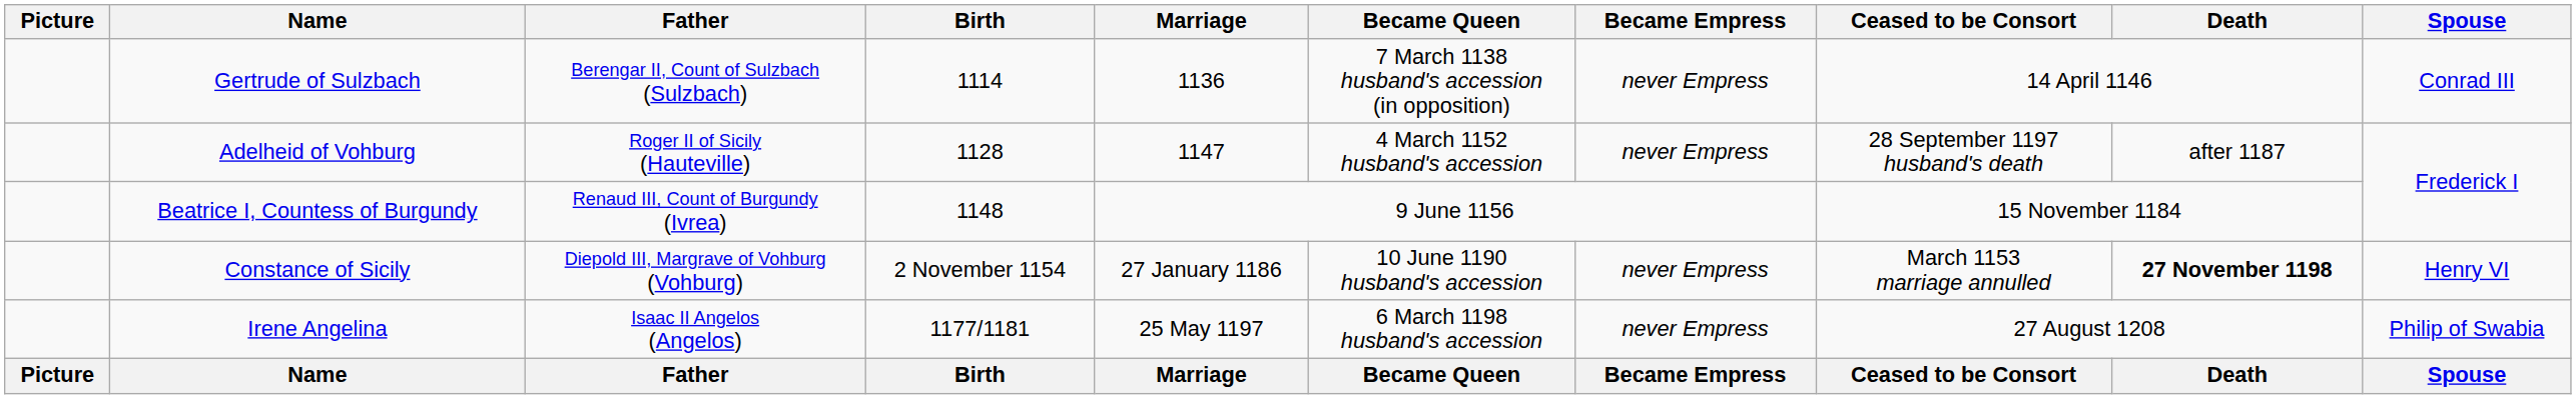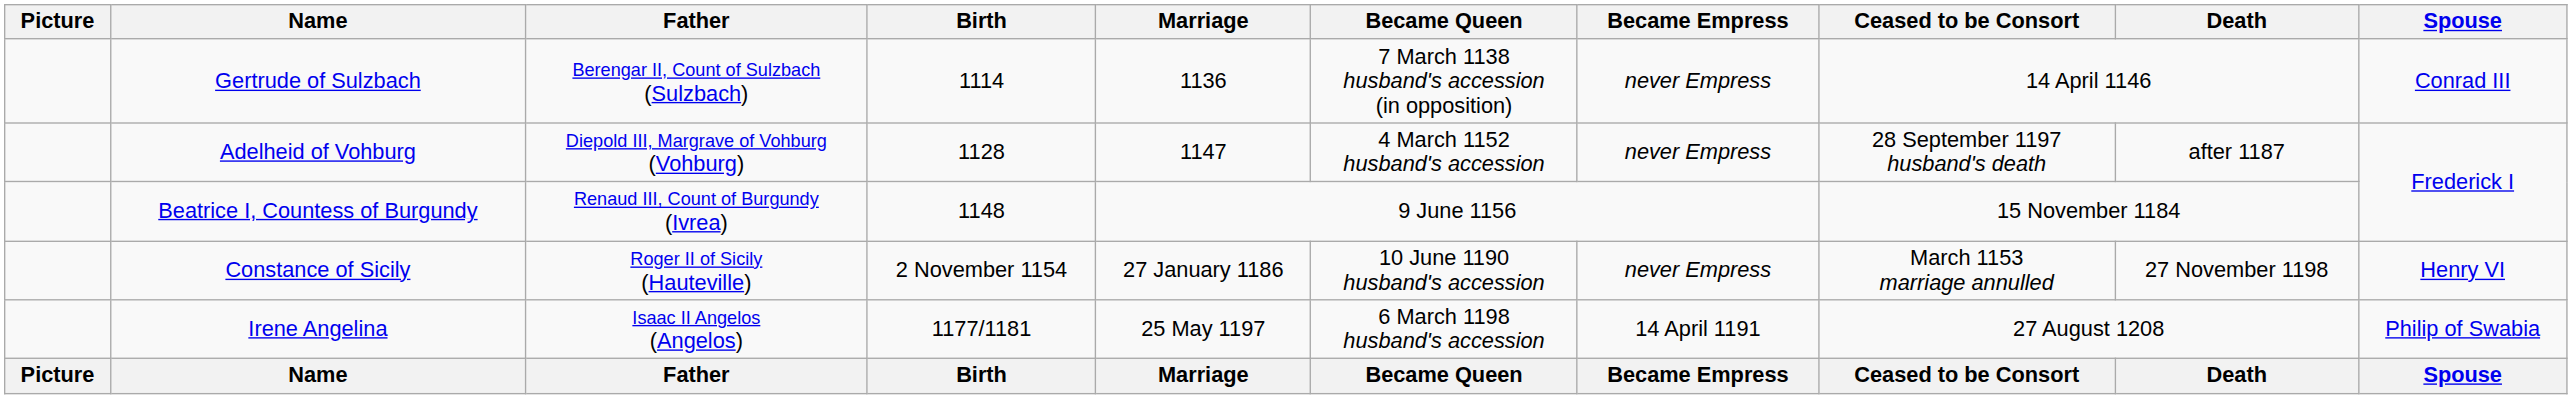 <table width=95% class="wikitable">
 <tr>
 <th>Picture</th>
 <th>Name</th>
 <th>Father</th>
 <th>Birth</th>
 <th>Marriage</th>
 <th>Became Queen</th>
 <th>Became Empress</th>
 <th>Ceased to be Consort</th>
 <th>Death</th>
 <th><a href='#'>Spouse</a></th>
 </tr>
 <tr>
 <td align=center></td>
 <td align=center><a href='#'>Gertrude of Sulzbach</a></td>
 <td align="center"><small><a href='#'>Berengar II, Count of Sulzbach</a></small><br>(<a href='#'>Sulzbach</a>)</td>
 <td align="center">1114</td>
 <td align="center">1136</td>
 <td align="center">7 March 1138<br><em>husband's accession</em><br>(in opposition)</td>
 <td align="center"><em>never Empress</em></td>
 <td align="center" colspan="2">14 April 1146</td>
 <td align="center"><a href='#'>Conrad III</a></td>
 </tr>
 <tr>
 <td align=center></td>
 <td align=center><a href='#'>Adelheid of Vohburg</a></td>
-<td align="center"><small><a href='#'>Roger II of Sicily</a></small><br>(<a href='#'>Hauteville</a>)</td>
+<td align="center"><small><a href='#'>Diepold III, Margrave of Vohburg</a></small><br>(<a href='#'>Vohburg</a>)</td>
 <td align="center">1128</td>
 <td align="center">1147</td>
 <td align="center">4 March 1152<br><em>husband's accession</em></td>
 <td align="center"><em>never Empress</em></td>
 <td align="center">28 September 1197<br><em>husband's death</em></td>
 <td align="center">after 1187</td>
 <td align="center" rowspan="2"><a href='#'>Frederick I</a></td>
 </tr>
 <tr>
 <td align=center></td>
 <td align=center><a href='#'>Beatrice I, Countess of Burgundy</a></td>
 <td align="center"><small><a href='#'>Renaud III, Count of Burgundy</a></small><br>(<a href='#'>Ivrea</a>)</td>
 <td align="center">1148</td>
 <td align="center" colspan="3">9 June 1156</td>
 <td align="center" colspan="2">15 November 1184</td>
 </tr>
 <tr>
 <td align=center></td>
 <td align=center><a href='#'>Constance of Sicily</a></td>
-<td align="center"><small><a href='#'>Diepold III, Margrave of Vohburg</a></small><br>(<a href='#'>Vohburg</a>)</td>
+<td align="center"><small><a href='#'>Roger II of Sicily</a></small><br>(<a href='#'>Hauteville</a>)</td>
 <td align="center">2 November 1154</td>
 <td align="center">27 January 1186</td>
 <td align="center">10 June 1190<br><em>husband's accession</em></td>
 <td align="center"><em>never Empress</em></td>
 <td align="center">March 1153<br><em>marriage annulled</em></td>
-<td align="center"><strong>27 November 1198</strong></td>
+<td align="center">27 November 1198</td>
 <td align="center"><a href='#'>Henry VI</a></td>
 </tr>
 <tr>
 <td align=center></td>
 <td align=center><a href='#'>Irene Angelina</a></td>
 <td align="center"><small><a href='#'>Isaac II Angelos</a></small><br>(<a href='#'>Angelos</a>)</td>
 <td align="center">1177/1181</td>
 <td align="center">25 May 1197</td>
 <td align="center">6 March 1198<br><em>husband's accession</em></td>
-<td align="center"><em>never Empress</em></td>
+<td align="center">14 April 1191</td>
 <td align="center" colspan="2">27 August 1208</td>
 <td align="center"><a href='#'>Philip of Swabia</a></td>
 </tr>
 <tr>
 <th>Picture</th>
 <th>Name</th>
 <th>Father</th>
 <th>Birth</th>
 <th>Marriage</th>
 <th>Became Queen</th>
 <th>Became Empress</th>
 <th>Ceased to be Consort</th>
 <th>Death</th>
 <th><a href='#'>Spouse</a></th>
 </tr>
 </table>
